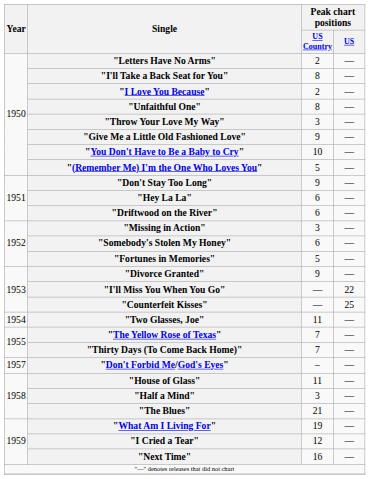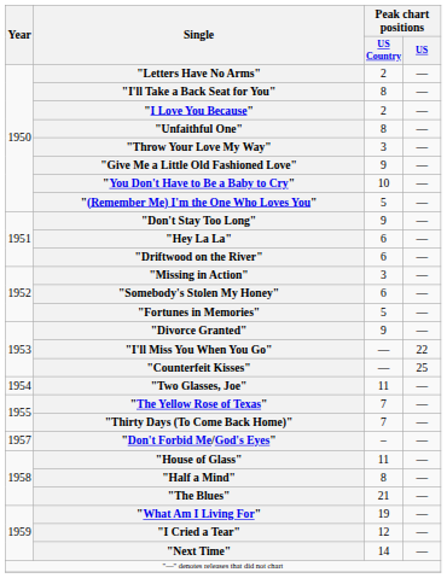 <table class="wikitable plainrowheaders" style="text-align:center;">
 <tr>
 <th rowspan="2">Year</th>
 <th rowspan="2" style="width:28em;">Single</th>
 <th colspan="2">Peak chart<br>positions</th>
 </tr>
 <tr style="font-size:smaller;">
 <th width="45"><a href='#'>US Country</a></th>
 <th width="45"><a href='#'>US</a></th>
 </tr>
 <tr>
 <td rowspan="8">1950</td>
 <th scope="row">"Letters Have No Arms"</th>
 <td>2</td>
 <td>—</td>
 </tr>
 <tr>
 <th scope="row">"I'll Take a Back Seat for You"</th>
 <td>8</td>
 <td>—</td>
 </tr>
 <tr>
 <th scope="row">"<a href='#'>I Love You Because</a>"</th>
 <td>2</td>
 <td>—</td>
 </tr>
 <tr>
 <th scope="row">"Unfaithful One"</th>
 <td>8</td>
 <td>—</td>
 </tr>
 <tr>
 <th scope="row">"Throw Your Love My Way"</th>
 <td>3</td>
 <td>—</td>
 </tr>
 <tr>
 <th scope="row">"Give Me a Little Old Fashioned Love"</th>
 <td>9</td>
 <td>—</td>
 </tr>
 <tr>
 <th scope="row">"<a href='#'>You Don't Have to Be a Baby to Cry</a>"</th>
 <td>10</td>
 <td>—</td>
 </tr>
 <tr>
 <th scope="row">"<a href='#'>(Remember Me) I'm the One Who Loves You</a>"</th>
 <td>5</td>
 <td>—</td>
 </tr>
 <tr>
 <td rowspan="3">1951</td>
 <th scope="row">"Don't Stay Too Long"</th>
 <td>9</td>
 <td>—</td>
 </tr>
 <tr>
 <th scope="row">"Hey La La"</th>
 <td>6</td>
 <td>—</td>
 </tr>
 <tr>
 <th scope="row">"Driftwood on the River"</th>
 <td>6</td>
 <td>—</td>
 </tr>
 <tr>
 <td rowspan="3">1952</td>
 <th scope="row">"Missing in Action"</th>
 <td>3</td>
 <td>—</td>
 </tr>
 <tr>
 <th scope="row">"Somebody's Stolen My Honey"</th>
 <td>6</td>
 <td>—</td>
 </tr>
 <tr>
 <th scope="row">"Fortunes in Memories"</th>
 <td>5</td>
 <td>—</td>
 </tr>
 <tr>
 <td rowspan="3">1953</td>
 <th scope="row">"Divorce Granted"</th>
 <td>9</td>
 <td>—</td>
 </tr>
 <tr>
 <th scope="row">"I'll Miss You When You Go"</th>
 <td>—</td>
 <td>22</td>
 </tr>
 <tr>
 <th scope="row">"Counterfeit Kisses"</th>
 <td>—</td>
 <td>25</td>
 </tr>
 <tr>
 <td>1954</td>
 <th scope="row">"Two Glasses, Joe"</th>
 <td>11</td>
 <td>—</td>
 </tr>
 <tr>
 <td rowspan="2">1955</td>
 <th scope="row">"<a href='#'>The Yellow Rose of Texas</a>"</th>
 <td>7</td>
 <td>—</td>
 </tr>
 <tr>
 <th scope="row">"Thirty Days (To Come Back Home)"</th>
 <td>7</td>
 <td>—</td>
 </tr>
 <tr>
 <td>1957</td>
 <th scope="row">"<a href='#'>Don't Forbid Me</a>/<a href='#'>God's Eyes</a>"</th>
 <td>–</td>
 <td>—</td>
 </tr>
 <tr>
 <td rowspan="3">1958</td>
 <th scope="row">"House of Glass"</th>
 <td>11</td>
 <td>—</td>
 </tr>
 <tr>
 <th scope="row">"Half a Mind"</th>
-<td>3</td>
+<td>8</td>
 <td>—</td>
 </tr>
 <tr>
 <th scope="row">"The Blues"</th>
 <td>21</td>
 <td>—</td>
 </tr>
 <tr>
 <td rowspan="3">1959</td>
 <th scope="row">"<a href='#'>What Am I Living For</a>"</th>
 <td>19</td>
 <td>—</td>
 </tr>
 <tr>
 <th scope="row">"I Cried a Tear"</th>
 <td>12</td>
 <td>—</td>
 </tr>
 <tr>
 <th scope="row">"Next Time"</th>
-<td>16</td>
+<td>14</td>
 <td>—</td>
 </tr>
 <tr>
 <td colspan="4" style="font-size:8pt">"—" denotes releases that did not chart</td>
 </tr>
 <tr>
 </tr>
 </table>
